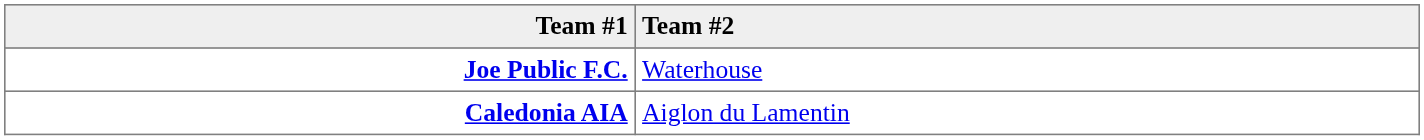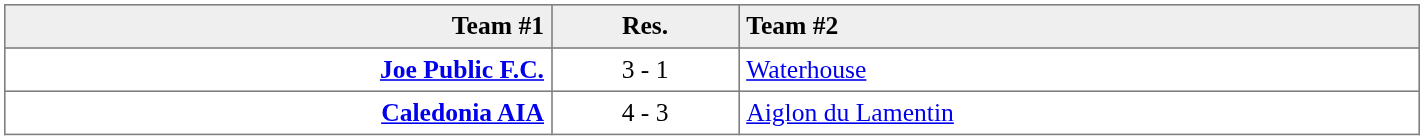 <table border=1 cellspacing=0 cellpadding=4 style="border-collapse: collapse;" width=70%>
 <tr bgcolor="efefef">
 <th align=right>Team #1</th>
+<th>Res.</th>
 <th align=left>Team #2</th>
 </tr>
 <tr>
 <td align=right><strong><a href='#'>Joe Public F.C.</a></strong> </td>
+<td align=center>3 - 1</td>
 <td> <a href='#'>Waterhouse</a></td>
 </tr>
 <tr>
 <td align=right><strong><a href='#'>Caledonia AIA</a></strong> </td>
+<td align=center>4 - 3</td>
 <td> <a href='#'>Aiglon du Lamentin</a></td>
 </tr>
 </table>
